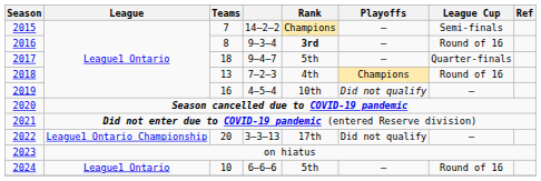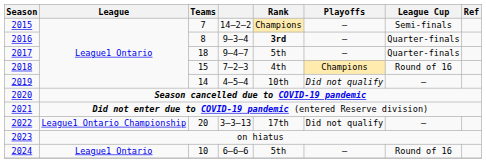 <table class="wikitable" style="text-align: center;">
 <tr>
 <th>Season</th>
 <th>League</th>
 <th>Teams</th>
 <th></th>
 <th>Rank</th>
 <th>Playoffs</th>
 <th>League Cup</th>
 <th>Ref</th>
 </tr>
 <tr>
 <td><a href='#'>2015</a></td>
 <td rowspan="5"><a href='#'>League1 Ontario</a></td>
 <td>7</td>
 <td>14–2–2</td>
 <td bgcolor="FFEBAD">Champions</td>
 <td>–</td>
 <td>Semi-finals</td>
 <td></td>
 </tr>
 <tr>
 <td><a href='#'>2016</a></td>
 <td>8</td>
 <td>9–3–4</td>
 <td><strong>3rd</strong></td>
 <td>–</td>
-<td>Round of 16</td>
+<td>Quarter-finals</td>
 <td></td>
 </tr>
 <tr>
 <td><a href='#'>2017</a></td>
 <td>18</td>
 <td>9–4–7</td>
 <td>5th</td>
 <td>–</td>
 <td>Quarter-finals</td>
 <td></td>
 </tr>
 <tr>
 <td><a href='#'>2018</a></td>
-<td>13</td>
+<td>15</td>
 <td>7–2–3</td>
 <td>4th</td>
 <td bgcolor="FFEBAD">Champions</td>
 <td>Round of 16</td>
 <td></td>
 </tr>
 <tr>
 <td><a href='#'>2019</a></td>
-<td>16</td>
+<td>14</td>
 <td>4–5–4</td>
 <td>10th</td>
 <td><em>Did not qualify</em></td>
 <td>–</td>
 <td></td>
 </tr>
 <tr>
 <td><a href='#'>2020</a></td>
 <td colspan="7"><strong><em>Season cancelled due to <a href='#'>COVID-19 pandemic</a></em></strong></td>
 </tr>
 <tr>
 <td><a href='#'>2021</a></td>
 <td colspan="7"><strong><em>Did not enter due to <a href='#'>COVID-19 pandemic</a></em></strong> (entered Reserve division)</td>
 </tr>
 <tr>
 <td><a href='#'>2022</a></td>
 <td><a href='#'>League1 Ontario Championship</a></td>
 <td>20</td>
 <td>3–3–13</td>
 <td>17th</td>
 <td>Did not qualify</td>
 <td>–</td>
 <td></td>
 </tr>
 <tr>
 <td><a href='#'>2023</a></td>
 <td colspan="7">on hiatus</td>
 </tr>
 <tr>
 <td><a href='#'>2024</a></td>
 <td rowspan="1"><a href='#'>League1 Ontario</a></td>
 <td>10</td>
 <td>6–6–6</td>
 <td>5th</td>
 <td>–</td>
 <td>Round of 16</td>
 <td></td>
 </tr>
 <tr>
 </tr>
 </table>
